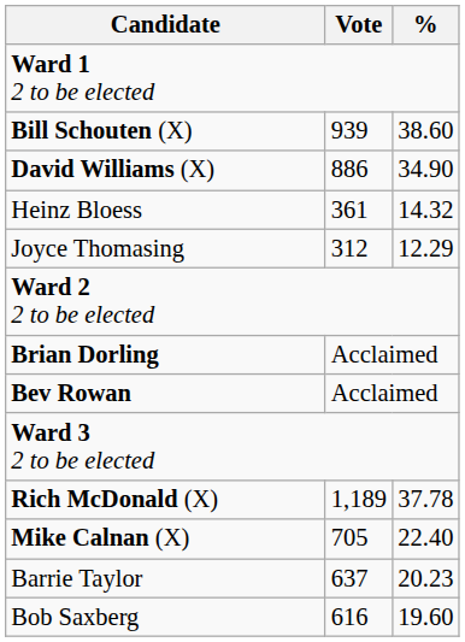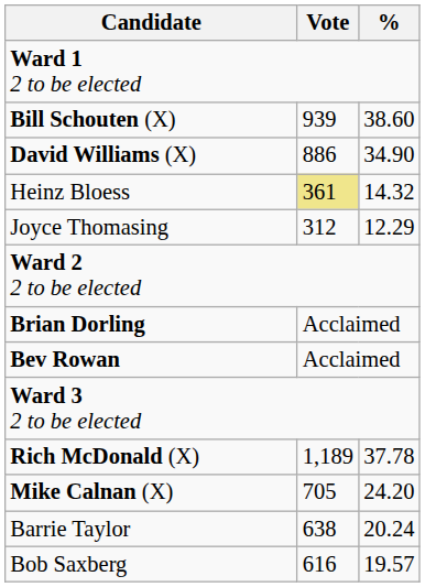 <table class="wikitable">
 <tr>
 <th bgcolor="#DDDDFF" width="200px">Candidate</th>
 <th bgcolor="#DDDDFF">Vote</th>
 <th bgcolor="#DDDDFF">%</th>
 </tr>
 <tr>
 <td colspan="4"><strong>Ward 1</strong> <br> <em>2 to be elected</em></td>
 </tr>
 <tr>
 <td><strong>Bill Schouten</strong> (X)</td>
 <td>939</td>
 <td>38.60</td>
 </tr>
 <tr>
 <td><strong>David Williams</strong> (X)</td>
 <td>886</td>
 <td>34.90</td>
 </tr>
 <tr>
 <td>Heinz Bloess</td>
-<td>361</td>
+<td style="background: khaki;">361</td>
 <td>14.32</td>
 </tr>
 <tr>
 <td>Joyce Thomasing</td>
 <td>312</td>
 <td>12.29</td>
 </tr>
 <tr>
 <td colspan="4"><strong>Ward 2</strong> <br> <em>2 to be elected</em></td>
 </tr>
 <tr>
 <td><strong>Brian Dorling</strong></td>
 <td colspan="2">Acclaimed</td>
 </tr>
 <tr>
 <td><strong>Bev Rowan</strong></td>
 <td colspan="2">Acclaimed</td>
 </tr>
 <tr>
 <td colspan="4"><strong>Ward 3</strong> <br> <em>2 to be elected</em></td>
 </tr>
 <tr>
 <td><strong>Rich McDonald</strong> (X)</td>
 <td>1,189</td>
 <td>37.78</td>
 </tr>
 <tr>
 <td><strong>Mike Calnan</strong> (X)</td>
 <td>705</td>
-<td>22.40</td>
+<td>24.20</td>
 </tr>
 <tr>
 <td>Barrie Taylor</td>
-<td>637</td>
-<td>20.23</td>
+<td>638</td>
+<td>20.24</td>
 </tr>
 <tr>
 <td>Bob Saxberg</td>
 <td>616</td>
-<td>19.60</td>
+<td>19.57</td>
 </tr>
 </table>
